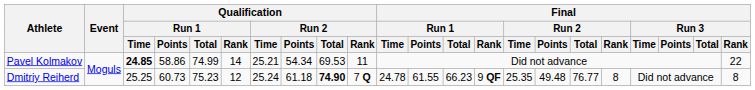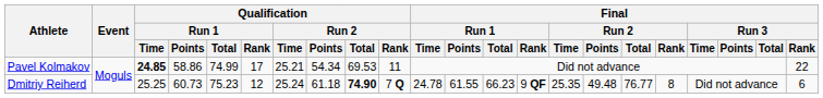 <table class=wikitable style=font-size:90%;text-align:center>
 <tr>
 <th rowspan=3>Athlete</th>
 <th rowspan=3>Event</th>
 <th colspan=8>Qualification</th>
 <th colspan=12>Final</th>
 </tr>
 <tr style=font-size:95%>
 <th colspan=4>Run 1</th>
 <th colspan=4>Run 2</th>
 <th colspan=4>Run 1</th>
 <th colspan=4>Run 2</th>
 <th colspan=4>Run 3</th>
 </tr>
 <tr style=font-size:95%>
 <th>Time</th>
 <th>Points</th>
 <th>Total</th>
 <th>Rank</th>
 <th>Time</th>
 <th>Points</th>
 <th>Total</th>
 <th>Rank</th>
 <th>Time</th>
 <th>Points</th>
 <th>Total</th>
 <th>Rank</th>
 <th>Time</th>
 <th>Points</th>
 <th>Total</th>
 <th>Rank</th>
 <th>Time</th>
 <th>Points</th>
 <th>Total</th>
 <th>Rank</th>
 </tr>
 <tr>
 <td align=left><a href='#'>Pavel Kolmakov</a></td>
 <td align=left rowspan=2><a href='#'>Moguls</a></td>
 <td><strong>24.85</strong></td>
 <td>58.86</td>
 <td>74.99</td>
-<td>14</td>
+<td>17</td>
 <td>25.21</td>
 <td>54.34</td>
 <td>69.53</td>
 <td>11</td>
 <td colspan=11>Did not advance</td>
 <td>22</td>
 </tr>
 <tr>
 <td align=left><a href='#'>Dmitriy Reiherd</a></td>
 <td>25.25</td>
 <td>60.73</td>
 <td>75.23</td>
 <td>12</td>
 <td>25.24</td>
 <td>61.18</td>
 <td><strong>74.90</strong></td>
 <td>7 <strong>Q</strong></td>
 <td>24.78</td>
 <td>61.55</td>
 <td>66.23</td>
 <td>9 <strong>QF</strong></td>
 <td>25.35</td>
 <td>49.48</td>
 <td>76.77</td>
 <td>8</td>
 <td colspan=3>Did not advance</td>
-<td>8</td>
+<td>6</td>
 </tr>
 </table>
